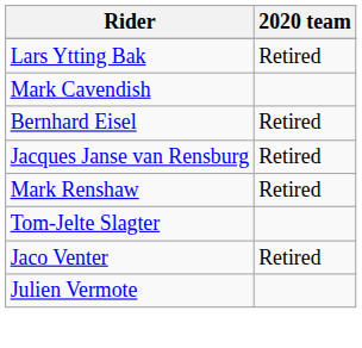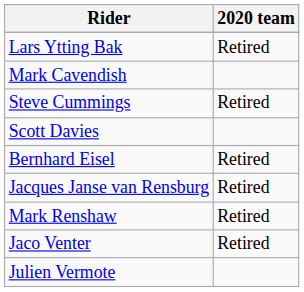 <table class="wikitable">
 <tr>
 <th>Rider</th>
 <th>2020 team</th>
 </tr>
 <tr>
 </tr>
 <tr>
 <td><a href='#'>Lars Ytting Bak</a></td>
 <td>Retired</td>
 </tr>
 <tr>
 <td><a href='#'>Mark Cavendish</a></td>
 <td></td>
 </tr>
 <tr>
+<td><a href='#'>Steve Cummings</a></td>
+<td>Retired</td>
+</tr>
+<tr>
+<td><a href='#'>Scott Davies</a></td>
+<td></td>
+</tr>
+<tr>
 <td><a href='#'>Bernhard Eisel</a></td>
 <td>Retired</td>
 </tr>
 <tr>
 <td><a href='#'>Jacques Janse van Rensburg</a></td>
 <td>Retired</td>
 </tr>
 <tr>
 <td><a href='#'>Mark Renshaw</a></td>
 <td>Retired</td>
 </tr>
 <tr>
-<td><a href='#'>Tom-Jelte Slagter</a></td>
-<td></td>
-</tr>
-<tr>
 <td><a href='#'>Jaco Venter</a></td>
 <td>Retired</td>
 </tr>
 <tr>
 <td><a href='#'>Julien Vermote</a></td>
 <td></td>
 </tr>
 </table>
